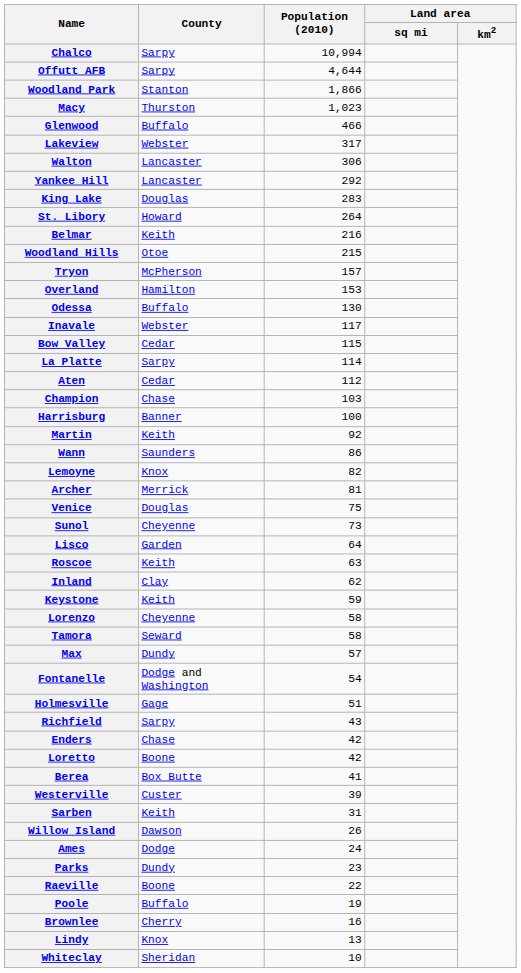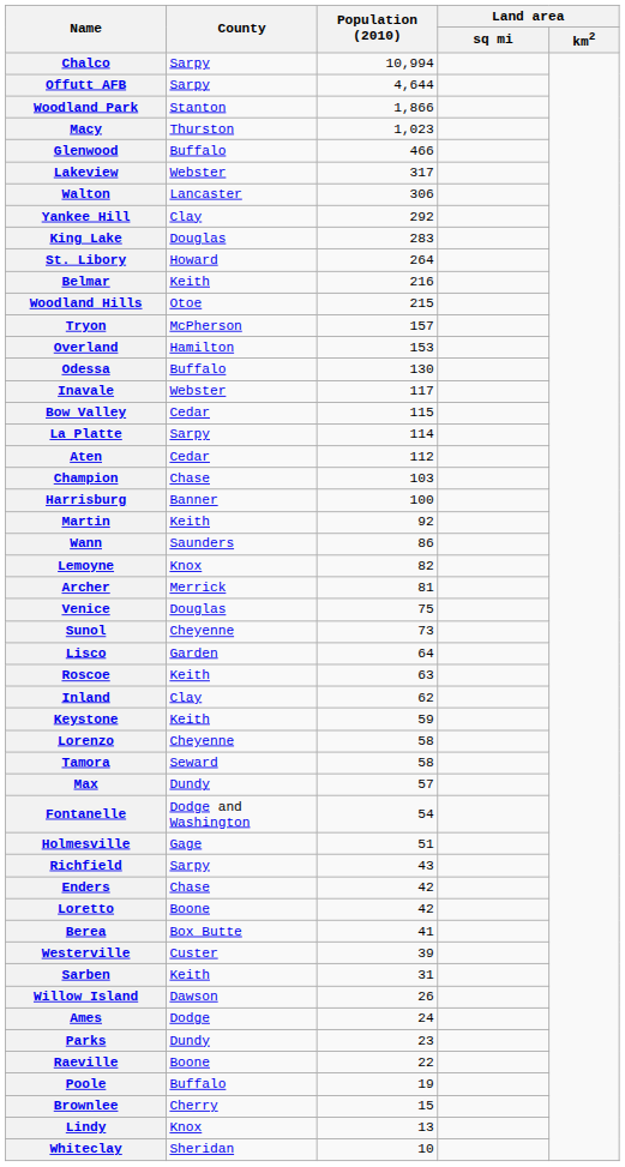 <table class="wikitable plainrowheaders sortable" style="font-size:100%;">
 <tr>
 <th scope="col" width="150" rowspan=2>Name</th>
 <th scope="col" width="140" rowspan=2>County</th>
 <th scope="col" width="110" rowspan=2>Population (2010)</th>
 <th scope="col" width="170" colspan=2>Land area</th>
 </tr>
 <tr>
 <th>sq mi</th>
 <th>km<sup>2</sup></th>
 </tr>
 <tr>
 <th scope="row"><a href='#'>Chalco</a></th>
 <td><a href='#'>Sarpy</a></td>
 <td align=right>10,994</td>
 <td></td>
 </tr>
 <tr>
 <th scope="row"><a href='#'>Offutt AFB</a></th>
 <td><a href='#'>Sarpy</a></td>
 <td align=right>4,644</td>
 <td></td>
 </tr>
 <tr>
 <th scope="row"><a href='#'>Woodland Park</a></th>
 <td><a href='#'>Stanton</a></td>
 <td align=right>1,866</td>
 <td></td>
 </tr>
 <tr>
 <th scope="row"><a href='#'>Macy</a></th>
 <td><a href='#'>Thurston</a></td>
 <td align=right>1,023</td>
 <td></td>
 </tr>
 <tr>
 <th scope="row"><a href='#'>Glenwood</a></th>
 <td><a href='#'>Buffalo</a></td>
 <td align=right>466</td>
 <td></td>
 </tr>
 <tr>
 <th scope="row"><a href='#'>Lakeview</a></th>
 <td><a href='#'>Webster</a></td>
 <td align=right>317</td>
 <td></td>
 </tr>
 <tr>
 <th scope="row"><a href='#'>Walton</a></th>
 <td><a href='#'>Lancaster</a></td>
 <td align=right>306</td>
 <td></td>
 </tr>
 <tr>
 <th scope="row"><a href='#'>Yankee Hill</a></th>
-<td><a href='#'>Lancaster</a></td>
+<td><a href='#'>Clay</a></td>
 <td align=right>292</td>
 <td></td>
 </tr>
 <tr>
 <th scope="row"><a href='#'>King Lake</a></th>
 <td><a href='#'>Douglas</a></td>
 <td align=right>283</td>
 <td></td>
 </tr>
 <tr>
 <th scope="row"><a href='#'>St. Libory</a></th>
 <td><a href='#'>Howard</a></td>
 <td align=right>264</td>
 <td></td>
 </tr>
 <tr>
 <th scope="row"><a href='#'>Belmar</a></th>
 <td><a href='#'>Keith</a></td>
 <td align=right>216</td>
 <td></td>
 </tr>
 <tr>
 <th scope="row"><a href='#'>Woodland Hills</a></th>
 <td><a href='#'>Otoe</a></td>
 <td align=right>215</td>
 <td></td>
 </tr>
 <tr>
 <th scope="row"><a href='#'>Tryon</a></th>
 <td><a href='#'>McPherson</a></td>
 <td align=right>157</td>
 <td></td>
 </tr>
 <tr>
 <th scope="row"><a href='#'>Overland</a></th>
 <td><a href='#'>Hamilton</a></td>
 <td align=right>153</td>
 <td></td>
 </tr>
 <tr>
 <th scope="row"><a href='#'>Odessa</a></th>
 <td><a href='#'>Buffalo</a></td>
 <td align=right>130</td>
 <td></td>
 </tr>
 <tr>
 <th scope="row"><a href='#'>Inavale</a></th>
 <td><a href='#'>Webster</a></td>
 <td align=right>117</td>
 <td></td>
 </tr>
 <tr>
 <th scope="row"><a href='#'>Bow Valley</a></th>
 <td><a href='#'>Cedar</a></td>
 <td align=right>115</td>
 <td></td>
 </tr>
 <tr>
 <th scope="row"><a href='#'>La Platte</a></th>
 <td><a href='#'>Sarpy</a></td>
 <td align=right>114</td>
 <td></td>
 </tr>
 <tr>
 <th scope="row"><a href='#'>Aten</a></th>
 <td><a href='#'>Cedar</a></td>
 <td align=right>112</td>
 <td></td>
 </tr>
 <tr>
 <th scope="row"><a href='#'>Champion</a></th>
 <td><a href='#'>Chase</a></td>
 <td align=right>103</td>
 <td></td>
 </tr>
 <tr>
 <th scope="row"><a href='#'>Harrisburg</a></th>
 <td><a href='#'>Banner</a></td>
 <td align=right>100</td>
 <td></td>
 </tr>
 <tr>
 <th scope="row"><a href='#'>Martin</a></th>
 <td><a href='#'>Keith</a></td>
 <td align=right>92</td>
 <td></td>
 </tr>
 <tr>
 <th scope="row"><a href='#'>Wann</a></th>
 <td><a href='#'>Saunders</a></td>
 <td align=right>86</td>
 <td></td>
 </tr>
 <tr>
 <th scope="row"><a href='#'>Lemoyne</a></th>
 <td><a href='#'>Knox</a></td>
 <td align=right>82</td>
 <td></td>
 </tr>
 <tr>
 <th scope="row"><a href='#'>Archer</a></th>
 <td><a href='#'>Merrick</a></td>
 <td align=right>81</td>
 <td></td>
 </tr>
 <tr>
 <th scope="row"><a href='#'>Venice</a></th>
 <td><a href='#'>Douglas</a></td>
 <td align=right>75</td>
 <td></td>
 </tr>
 <tr>
 <th scope="row"><a href='#'>Sunol</a></th>
 <td><a href='#'>Cheyenne</a></td>
 <td align=right>73</td>
 <td></td>
 </tr>
 <tr>
 <th scope="row"><a href='#'>Lisco</a></th>
 <td><a href='#'>Garden</a></td>
 <td align=right>64</td>
 <td></td>
 </tr>
 <tr>
 <th scope="row"><a href='#'>Roscoe</a></th>
 <td><a href='#'>Keith</a></td>
 <td align=right>63</td>
 <td></td>
 </tr>
 <tr>
 <th scope="row"><a href='#'>Inland</a></th>
 <td><a href='#'>Clay</a></td>
 <td align=right>62</td>
 <td></td>
 </tr>
 <tr>
 <th scope="row"><a href='#'>Keystone</a></th>
 <td><a href='#'>Keith</a></td>
 <td align=right>59</td>
 <td></td>
 </tr>
 <tr>
 <th scope="row"><a href='#'>Lorenzo</a></th>
 <td><a href='#'>Cheyenne</a></td>
 <td align=right>58</td>
 <td></td>
 </tr>
 <tr>
 <th scope="row"><a href='#'>Tamora</a></th>
 <td><a href='#'>Seward</a></td>
 <td align=right>58</td>
 <td></td>
 </tr>
 <tr>
 <th scope="row"><a href='#'>Max</a></th>
 <td><a href='#'>Dundy</a></td>
 <td align=right>57</td>
 <td></td>
 </tr>
 <tr>
 <th scope="row"><a href='#'>Fontanelle</a></th>
 <td><a href='#'>Dodge</a> and <a href='#'>Washington</a></td>
 <td align=right>54</td>
 <td></td>
 </tr>
 <tr>
 <th scope="row"><a href='#'>Holmesville</a></th>
 <td><a href='#'>Gage</a></td>
 <td align=right>51</td>
 <td></td>
 </tr>
 <tr>
 <th scope="row"><a href='#'>Richfield</a></th>
 <td><a href='#'>Sarpy</a></td>
 <td align=right>43</td>
 <td></td>
 </tr>
 <tr>
 <th scope="row"><a href='#'>Enders</a></th>
 <td><a href='#'>Chase</a></td>
 <td align=right>42</td>
 <td></td>
 </tr>
 <tr>
 <th scope="row"><a href='#'>Loretto</a></th>
 <td><a href='#'>Boone</a></td>
 <td align=right>42</td>
 <td></td>
 </tr>
 <tr>
 <th scope="row"><a href='#'>Berea</a></th>
 <td><a href='#'>Box Butte</a></td>
 <td align=right>41</td>
 <td></td>
 </tr>
 <tr>
 <th scope="row"><a href='#'>Westerville</a></th>
 <td><a href='#'>Custer</a></td>
 <td align=right>39</td>
 <td></td>
 </tr>
 <tr>
 <th scope="row"><a href='#'>Sarben</a></th>
 <td><a href='#'>Keith</a></td>
 <td align=right>31</td>
 <td></td>
 </tr>
 <tr>
 <th scope="row"><a href='#'>Willow Island</a></th>
 <td><a href='#'>Dawson</a></td>
 <td align=right>26</td>
 <td></td>
 </tr>
 <tr>
 <th scope="row"><a href='#'>Ames</a></th>
 <td><a href='#'>Dodge</a></td>
 <td align=right>24</td>
 <td></td>
 </tr>
 <tr>
 <th scope="row"><a href='#'>Parks</a></th>
 <td><a href='#'>Dundy</a></td>
 <td align=right>23</td>
 <td></td>
 </tr>
 <tr>
 <th scope="row"><a href='#'>Raeville</a></th>
 <td><a href='#'>Boone</a></td>
 <td align=right>22</td>
 <td></td>
 </tr>
 <tr>
 <th scope="row"><a href='#'>Poole</a></th>
 <td><a href='#'>Buffalo</a></td>
 <td align=right>19</td>
 <td></td>
 </tr>
 <tr>
 <th scope="row"><a href='#'>Brownlee</a></th>
 <td><a href='#'>Cherry</a></td>
-<td align=right>16</td>
+<td align=right>15</td>
 <td></td>
 </tr>
 <tr>
 <th scope="row"><a href='#'>Lindy</a></th>
 <td><a href='#'>Knox</a></td>
 <td align=right>13</td>
 <td></td>
 </tr>
 <tr>
 <th scope="row"><a href='#'>Whiteclay</a></th>
 <td><a href='#'>Sheridan</a></td>
 <td align=right>10</td>
 <td></td>
 </tr>
 </table>
